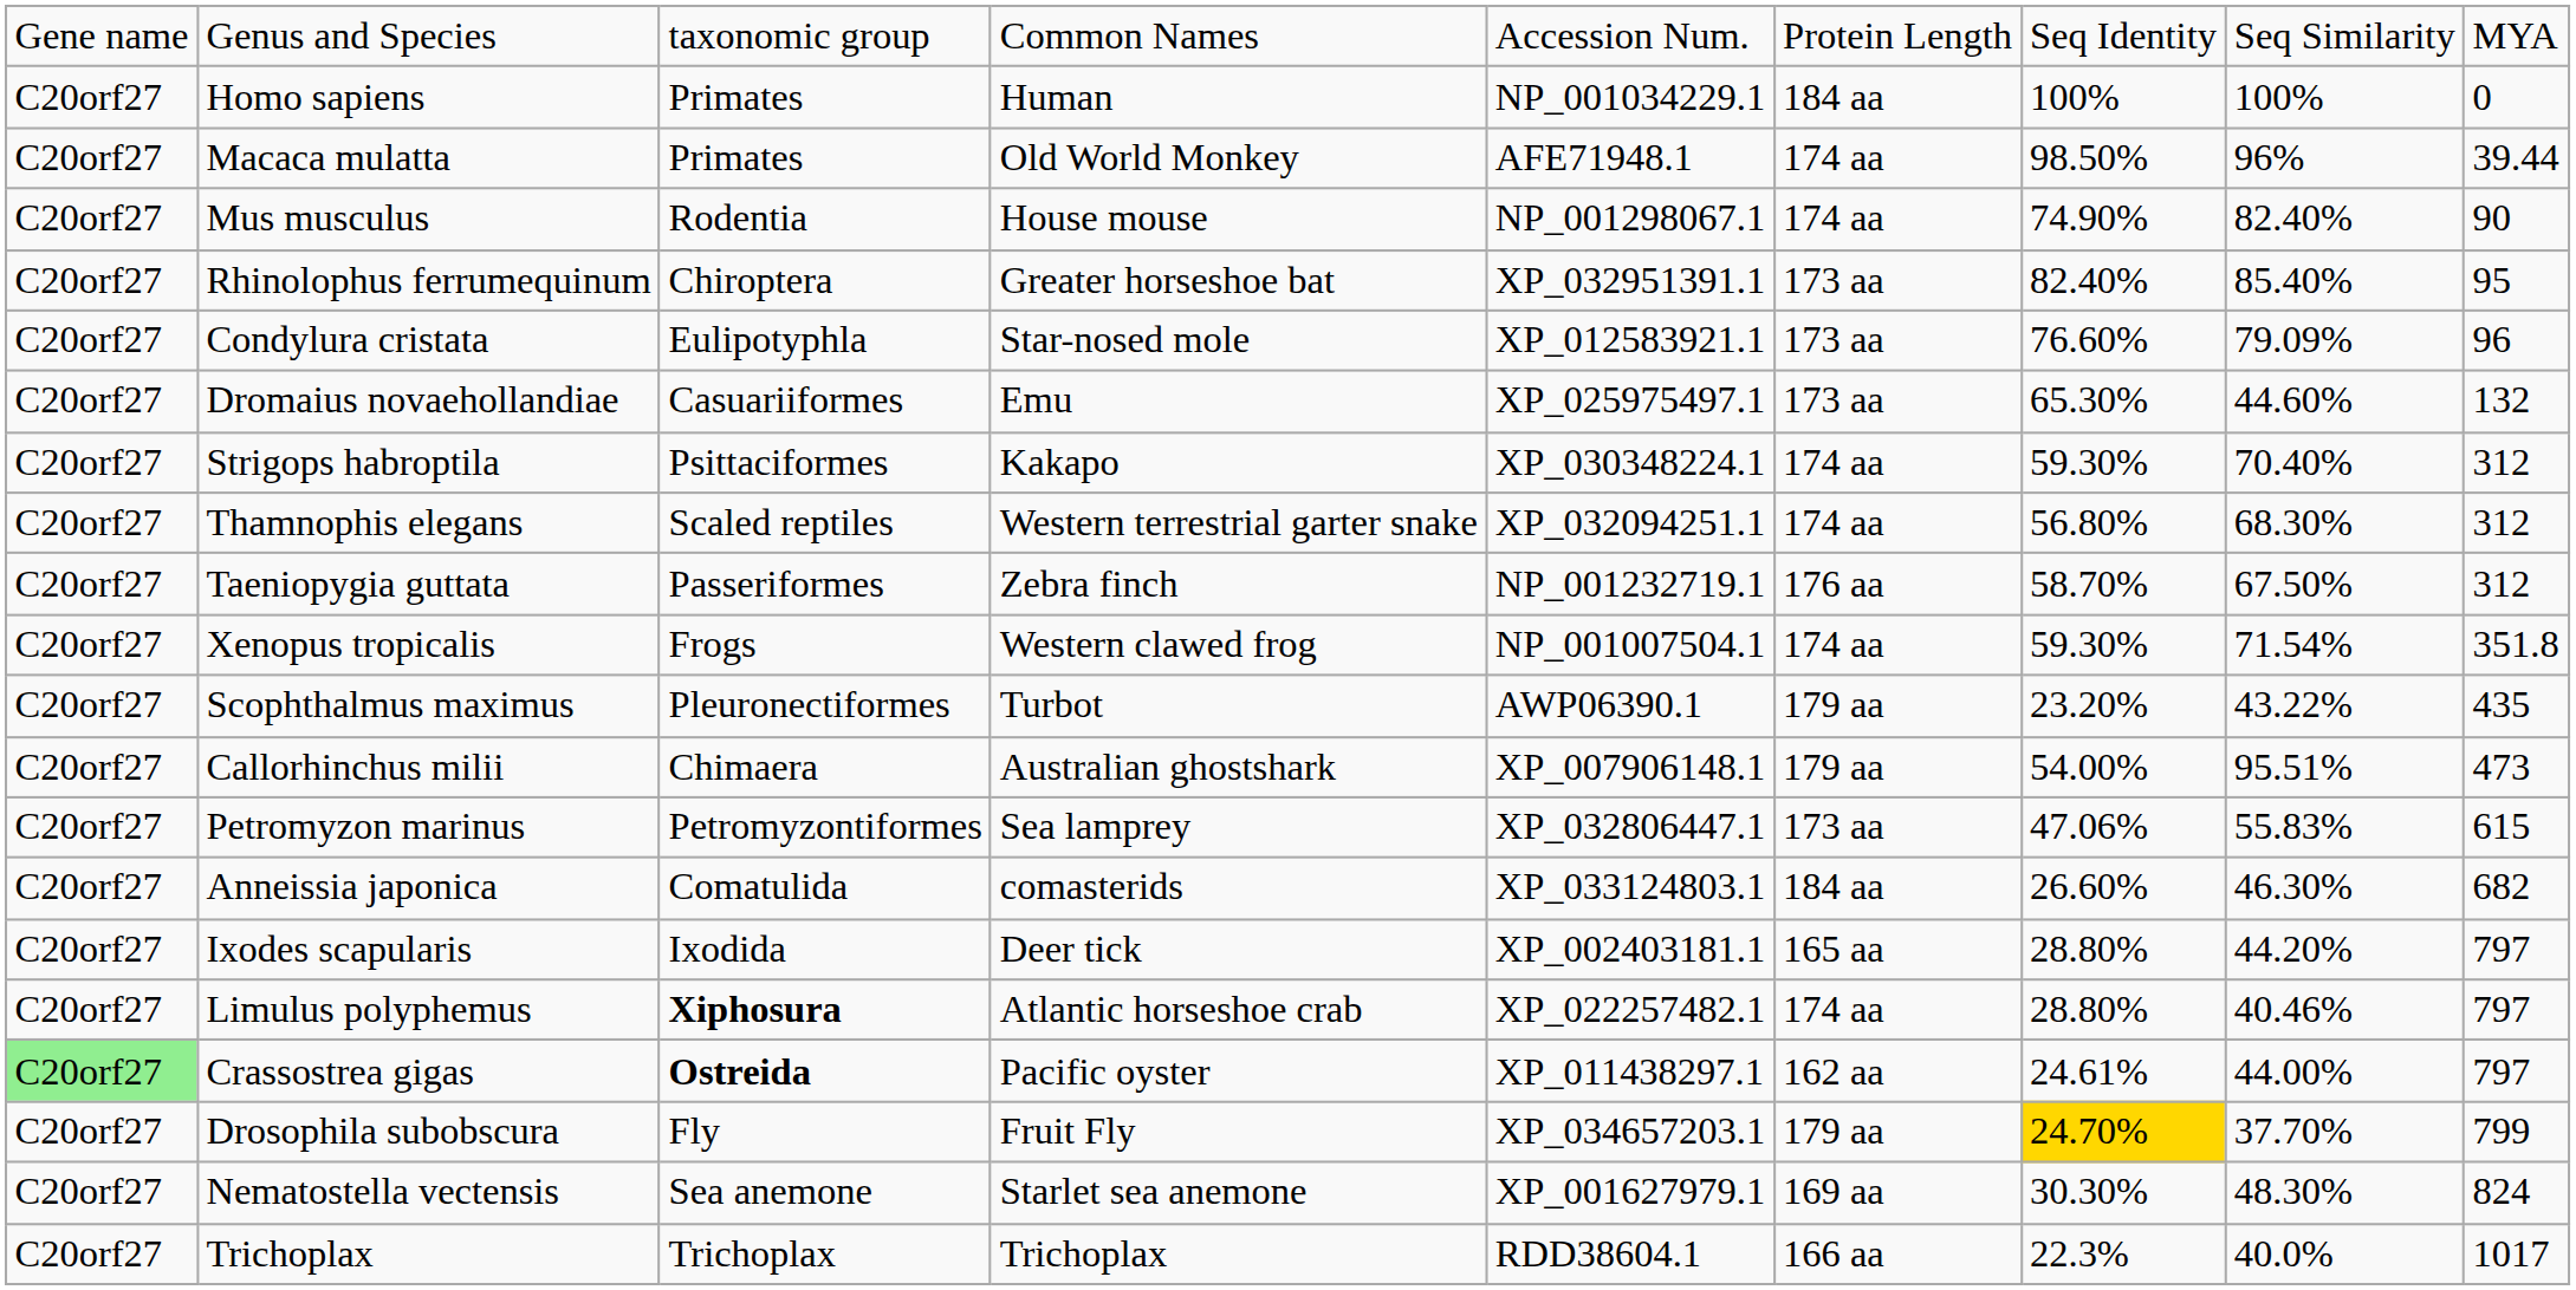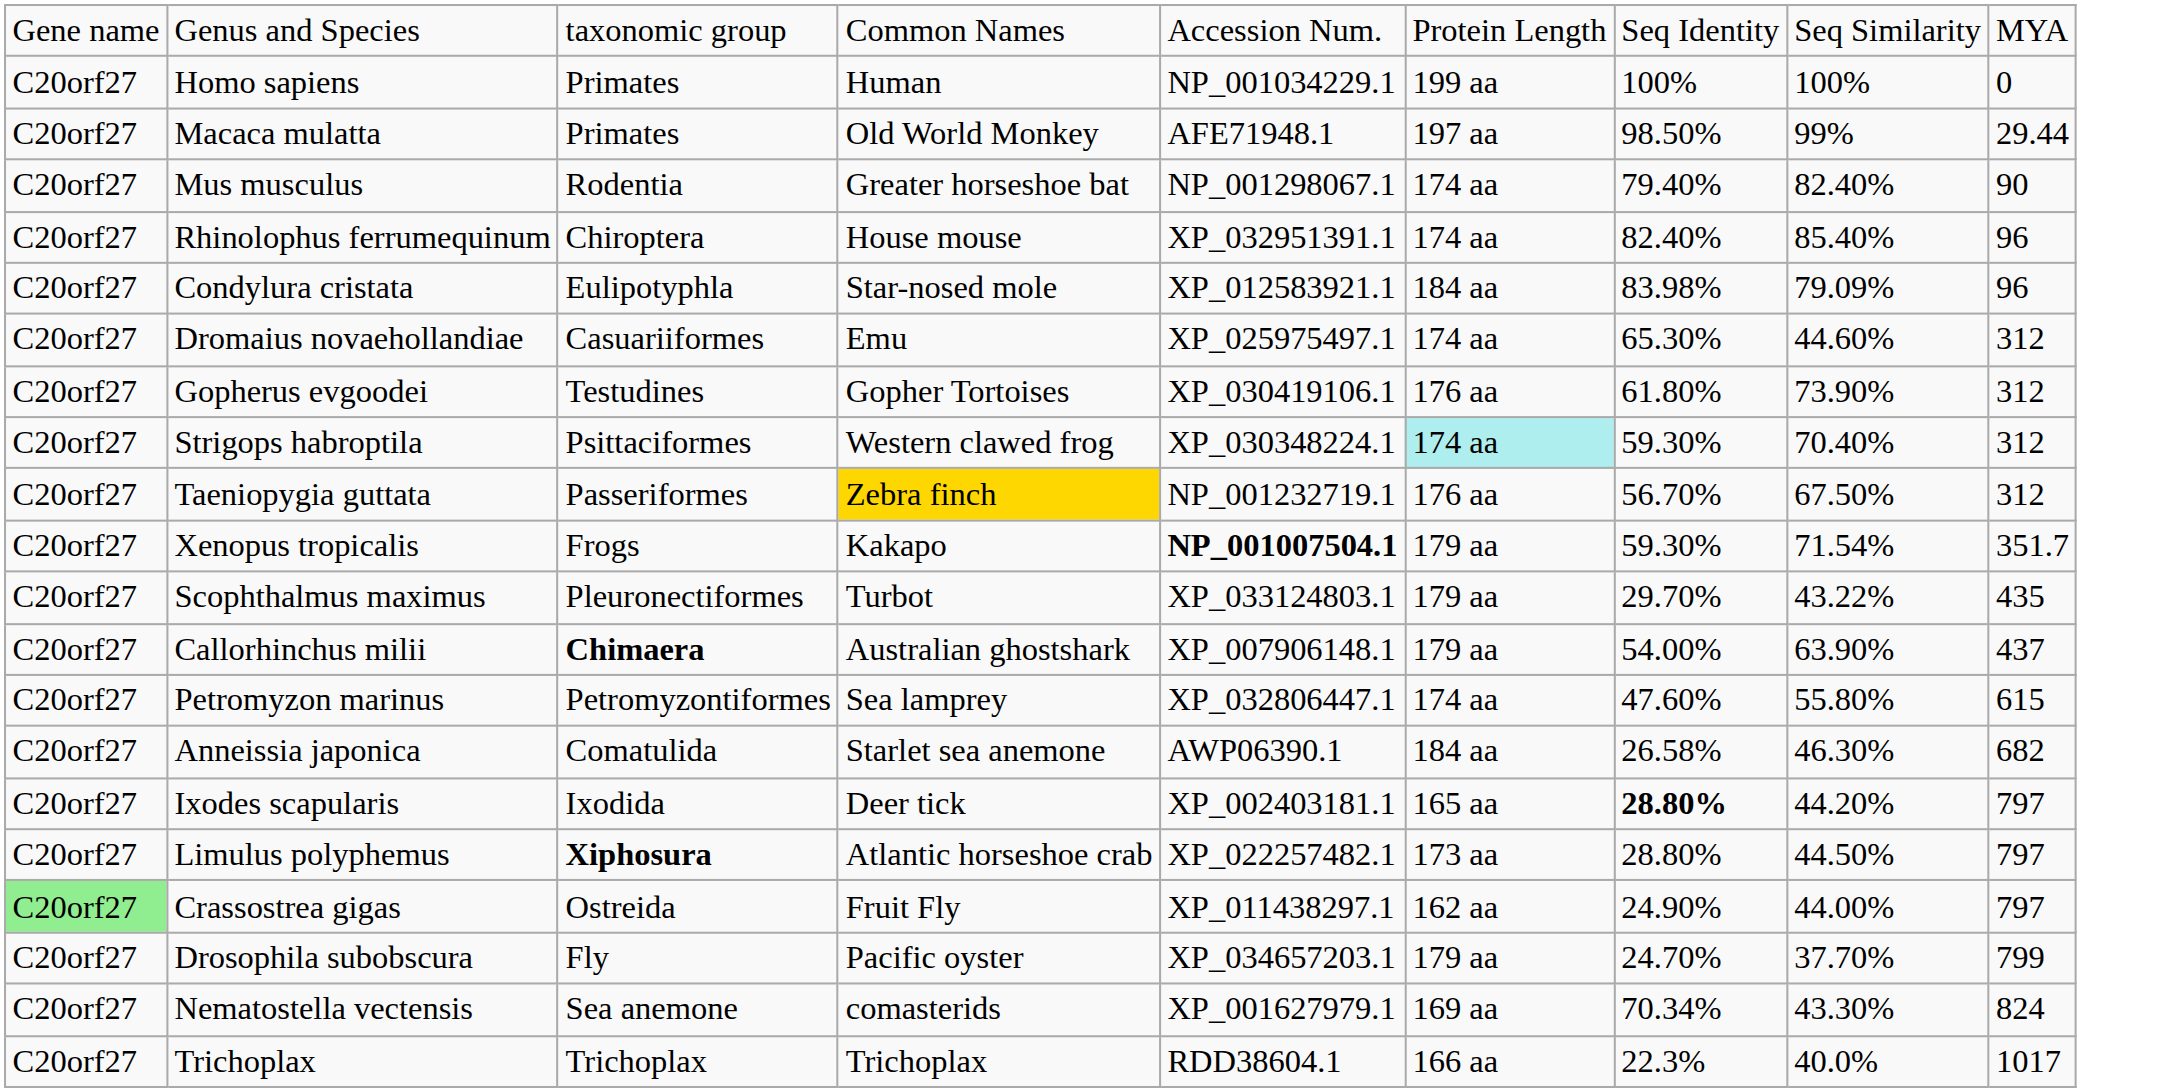 <table class="wikitable">
 <tr>
 <td>Gene name</td>
 <td>Genus and Species</td>
 <td>taxonomic group</td>
 <td>Common Names</td>
 <td>Accession Num.</td>
 <td>Protein Length</td>
 <td>Seq Identity</td>
 <td>Seq Similarity</td>
 <td>MYA</td>
 </tr>
 <tr>
 <td>C20orf27</td>
 <td>Homo  sapiens</td>
 <td>Primates</td>
 <td>Human</td>
 <td>NP_001034229.1</td>
-<td>184  aa</td>
+<td>199  aa</td>
 <td>100%</td>
 <td>100%</td>
 <td>0</td>
 </tr>
 <tr>
 <td>C20orf27</td>
 <td>Macaca  mulatta</td>
 <td>Primates</td>
 <td>Old World Monkey</td>
 <td>AFE71948.1</td>
-<td>174 aa</td>
+<td>197 aa</td>
 <td>98.50%</td>
-<td>96%</td>
-<td>39.44</td>
+<td>99%</td>
+<td>29.44</td>
 </tr>
 <tr>
 <td>C20orf27</td>
 <td>Mus  musculus</td>
 <td>Rodentia</td>
-<td>House  mouse</td>
+<td>Greater horseshoe bat</td>
 <td>NP_001298067.1</td>
 <td>174 aa</td>
-<td>74.90%</td>
+<td>79.40%</td>
 <td>82.40%</td>
 <td>90</td>
 </tr>
 <tr>
 <td>C20orf27</td>
 <td>Rhinolophus  ferrumequinum</td>
 <td>Chiroptera</td>
-<td>Greater horseshoe bat</td>
+<td>House  mouse</td>
 <td>XP_032951391.1</td>
-<td>173  aa</td>
+<td>174 aa</td>
 <td>82.40%</td>
 <td>85.40%</td>
-<td>95</td>
+<td>96</td>
 </tr>
 <tr>
 <td>C20orf27</td>
 <td>Condylura  cristata</td>
 <td>Eulipotyphla</td>
 <td>Star-nosed  mole</td>
 <td>XP_012583921.1</td>
-<td>173  aa</td>
-<td>76.60%</td>
+<td>184  aa</td>
+<td>83.98%</td>
 <td>79.09%</td>
 <td>96</td>
 </tr>
 <tr>
 <td>C20orf27</td>
 <td>Dromaius  novaehollandiae</td>
 <td>Casuariiformes</td>
 <td>Emu</td>
 <td>XP_025975497.1</td>
-<td>173 aa</td>
+<td>174 aa</td>
 <td>65.30%</td>
 <td>44.60%</td>
-<td>132</td>
+<td>312</td>
+</tr>
+<tr>
+<td>C20orf27</td>
+<td>Gopherus  evgoodei</td>
+<td>Testudines</td>
+<td>Gopher  Tortoises</td>
+<td>XP_030419106.1</td>
+<td>176  aa</td>
+<td>61.80%</td>
+<td>73.90%</td>
+<td>312</td>
 </tr>
 <tr>
 <td>C20orf27</td>
 <td>Strigops  habroptila</td>
 <td>Psittaciformes</td>
-<td>Kakapo</td>
+<td>Western  clawed frog</td>
 <td>XP_030348224.1</td>
-<td>174 aa</td>
+<td style="background: paleturquoise;">174 aa</td>
 <td>59.30%</td>
 <td>70.40%</td>
 <td>312</td>
 </tr>
 <tr>
 <td>C20orf27</td>
-<td>Thamnophis  elegans</td>
-<td>Scaled  reptiles</td>
-<td>Western  terrestrial garter snake</td>
-<td>XP_032094251.1</td>
-<td>174  aa</td>
-<td>56.80%</td>
-<td>68.30%</td>
-<td>312</td>
-</tr>
-<tr>
-<td>C20orf27</td>
 <td>Taeniopygia  guttata</td>
 <td>Passeriformes</td>
-<td>Zebra finch</td>
+<td style="background: gold;">Zebra finch</td>
 <td>NP_001232719.1</td>
 <td>176 aa</td>
-<td>58.70%</td>
+<td>56.70%</td>
 <td>67.50%</td>
 <td>312</td>
 </tr>
 <tr>
 <td>C20orf27</td>
 <td>Xenopus  tropicalis</td>
 <td>Frogs</td>
-<td>Western  clawed frog</td>
-<td>NP_001007504.1</td>
-<td>174  aa</td>
+<td>Kakapo</td>
+<td><strong>NP_001007504.1</strong></td>
+<td>179 aa</td>
 <td>59.30%</td>
 <td>71.54%</td>
-<td>351.8</td>
+<td>351.7</td>
 </tr>
 <tr>
 <td>C20orf27</td>
 <td>Scophthalmus  maximus</td>
 <td>Pleuronectiformes</td>
 <td>Turbot</td>
-<td>AWP06390.1</td>
+<td>XP_033124803.1</td>
 <td>179 aa</td>
-<td>23.20%</td>
+<td>29.70%</td>
 <td>43.22%</td>
 <td>435</td>
 </tr>
 <tr>
 <td>C20orf27</td>
 <td>Callorhinchus  milii</td>
-<td>Chimaera</td>
+<td><strong>Chimaera</strong></td>
 <td>Australian  ghostshark</td>
 <td>XP_007906148.1</td>
 <td>179  aa</td>
 <td>54.00%</td>
-<td>95.51%</td>
-<td>473</td>
+<td>63.90%</td>
+<td>437</td>
 </tr>
 <tr>
 <td>C20orf27</td>
 <td>Petromyzon  marinus</td>
 <td>Petromyzontiformes</td>
 <td>Sea lamprey</td>
 <td>XP_032806447.1</td>
-<td>173 aa</td>
-<td>47.06%</td>
-<td>55.83%</td>
+<td>174  aa</td>
+<td>47.60%</td>
+<td>55.80%</td>
 <td>615</td>
 </tr>
 <tr>
 <td>C20orf27</td>
 <td>Anneissia  japonica</td>
 <td>Comatulida</td>
-<td>comasterids</td>
-<td>XP_033124803.1</td>
+<td>Starlet sea anemone</td>
+<td>AWP06390.1</td>
 <td>184  aa</td>
-<td>26.60%</td>
+<td>26.58%</td>
 <td>46.30%</td>
 <td>682</td>
 </tr>
 <tr>
 <td>C20orf27</td>
 <td>Ixodes scapularis</td>
 <td>Ixodida</td>
 <td>Deer tick</td>
 <td>XP_002403181.1</td>
 <td>165 aa</td>
-<td>28.80%</td>
+<td><strong>28.80%</strong></td>
 <td>44.20%</td>
 <td>797</td>
 </tr>
 <tr>
 <td>C20orf27</td>
 <td>Limulus polyphemus</td>
 <td><strong>Xiphosura</strong></td>
 <td>Atlantic  horseshoe crab</td>
 <td>XP_022257482.1</td>
-<td>174 aa</td>
+<td>173  aa</td>
 <td>28.80%</td>
-<td>40.46%</td>
+<td>44.50%</td>
 <td>797</td>
 </tr>
 <tr>
 <td style="background: lightgreen;">C20orf27</td>
 <td>Crassostrea  gigas</td>
-<td><strong>Ostreida</strong></td>
-<td>Pacific oyster</td>
+<td>Ostreida</td>
+<td>Fruit  Fly</td>
 <td>XP_011438297.1</td>
 <td>162 aa</td>
-<td>24.61%</td>
+<td>24.90%</td>
 <td>44.00%</td>
 <td>797</td>
 </tr>
 <tr>
 <td>C20orf27</td>
 <td>Drosophila  subobscura</td>
 <td>Fly</td>
-<td>Fruit  Fly</td>
+<td>Pacific oyster</td>
 <td>XP_034657203.1</td>
 <td>179 aa</td>
-<td style="background: gold;">24.70%</td>
+<td>24.70%</td>
 <td>37.70%</td>
 <td>799</td>
 </tr>
 <tr>
 <td>C20orf27</td>
 <td>Nematostella  vectensis</td>
 <td>Sea anemone</td>
-<td>Starlet sea anemone</td>
+<td>comasterids</td>
 <td>XP_001627979.1</td>
 <td>169 aa</td>
-<td>30.30%</td>
-<td>48.30%</td>
+<td>70.34%</td>
+<td>43.30%</td>
 <td>824</td>
 </tr>
 <tr>
 <td>C20orf27</td>
 <td>Trichoplax</td>
 <td>Trichoplax</td>
 <td>Trichoplax</td>
 <td>RDD38604.1</td>
 <td>166 aa</td>
 <td>22.3%</td>
 <td>40.0%</td>
 <td>1017</td>
 </tr>
 </table>
